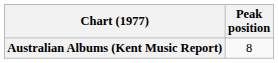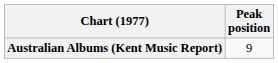 <table class="wikitable plainrowheaders">
 <tr>
 <th scope="col">Chart (1977)</th>
 <th scope="col">Peak<br>position</th>
 </tr>
 <tr>
 <th scope="row">Australian Albums (Kent Music Report)</th>
-<td style="text-align:center;">8</td>
+<td style="text-align:center;">9</td>
 </tr>
 </table>
